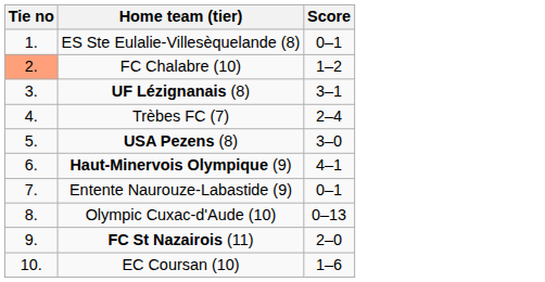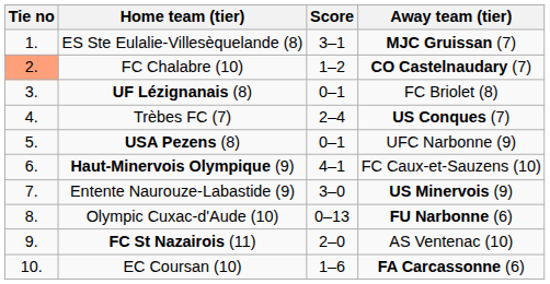 <table class="wikitable" style="text-align: center">
 <tr>
 <th>Tie no</th>
 <th>Home team (tier)</th>
 <th>Score</th>
+<th>Away team (tier)</th>
 </tr>
 <tr>
 <td>1.</td>
 <td>ES Ste Eulalie-Villesèquelande (8)</td>
-<td>0–1</td>
+<td>3–1</td>
+<td><strong>MJC Gruissan</strong> (7)</td>
 </tr>
 <tr>
 <td style="background: lightsalmon;">2.</td>
 <td>FC Chalabre (10)</td>
 <td>1–2 </td>
+<td><strong>CO Castelnaudary</strong> (7)</td>
 </tr>
 <tr>
 <td>3.</td>
 <td><strong>UF Lézignanais</strong> (8)</td>
-<td>3–1</td>
+<td>0–1</td>
+<td>FC Briolet (8)</td>
 </tr>
 <tr>
 <td>4.</td>
 <td>Trèbes FC (7)</td>
 <td>2–4 </td>
+<td><strong>US Conques</strong> (7)</td>
 </tr>
 <tr>
 <td>5.</td>
 <td><strong>USA Pezens</strong> (8)</td>
-<td>3–0</td>
+<td>0–1</td>
+<td>UFC Narbonne (9)</td>
 </tr>
 <tr>
 <td>6.</td>
 <td><strong>Haut-Minervois Olympique</strong> (9)</td>
 <td>4–1</td>
+<td>FC Caux-et-Sauzens (10)</td>
 </tr>
 <tr>
 <td>7.</td>
 <td>Entente Naurouze-Labastide (9)</td>
-<td>0–1</td>
+<td>3–0</td>
+<td><strong>US Minervois</strong> (9)</td>
 </tr>
 <tr>
 <td>8.</td>
 <td>Olympic Cuxac-d'Aude (10)</td>
 <td>0–13</td>
+<td><strong>FU Narbonne</strong> (6)</td>
 </tr>
 <tr>
 <td>9.</td>
 <td><strong>FC St Nazairois</strong> (11)</td>
 <td>2–0</td>
+<td>AS Ventenac (10)</td>
 </tr>
 <tr>
 <td>10.</td>
 <td>EC Coursan (10)</td>
 <td>1–6</td>
+<td><strong>FA Carcassonne</strong> (6)</td>
 </tr>
 </table>
